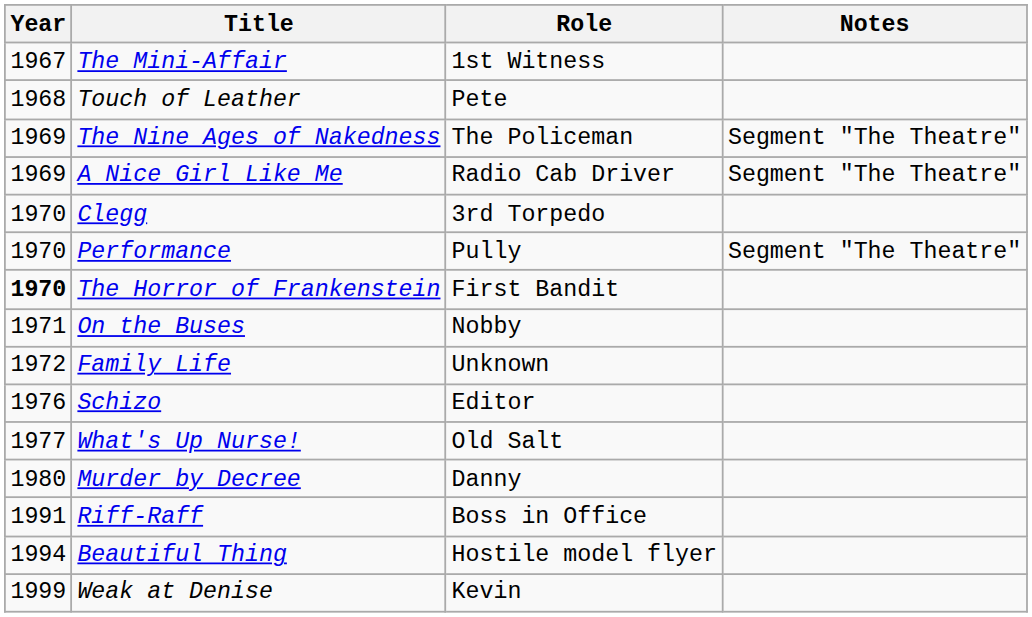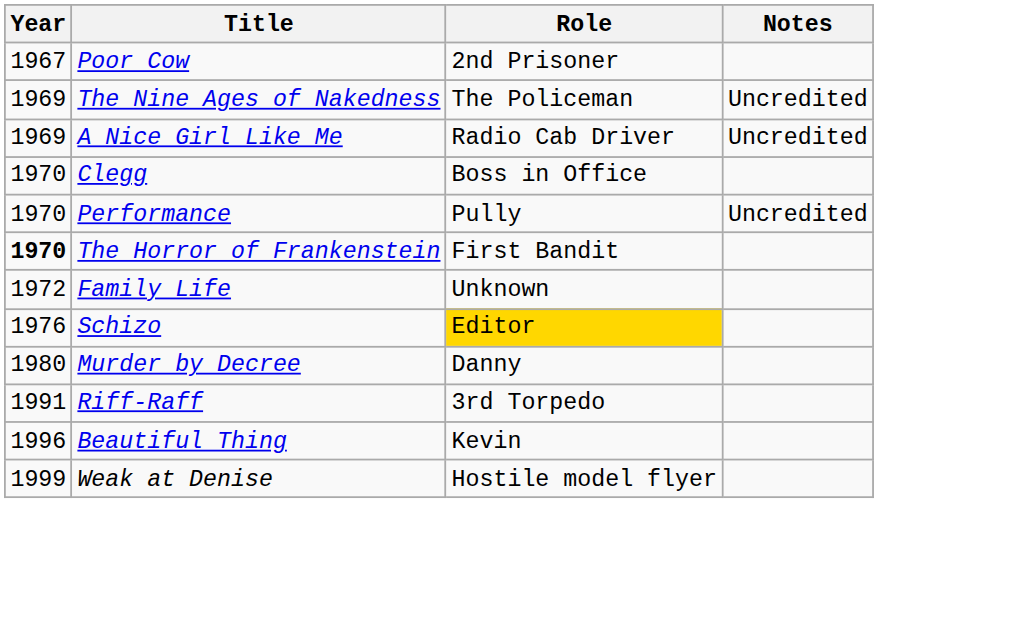 <table class="wikitable sortable">
 <tr>
 <th>Year</th>
 <th>Title</th>
 <th>Role</th>
 <th class="unsortable">Notes</th>
 </tr>
 <tr>
 <td>1967</td>
-<td><em><a href='#'>The Mini-Affair</a></em></td>
-<td>1st Witness</td>
-<td></td>
-</tr>
-<tr>
-<td>1968</td>
-<td><em>Touch of Leather</em></td>
-<td>Pete</td>
+<td><em><a href='#'>Poor Cow</a></em></td>
+<td>2nd Prisoner</td>
 <td></td>
 </tr>
 <tr>
 <td>1969</td>
 <td><em><a href='#'>The Nine Ages of Nakedness</a></em></td>
 <td>The Policeman</td>
-<td>Segment "The Theatre"</td>
+<td>Uncredited</td>
 </tr>
 <tr>
 <td>1969</td>
 <td><em><a href='#'>A Nice Girl Like Me</a></em></td>
 <td>Radio Cab Driver</td>
-<td>Segment "The Theatre"</td>
+<td>Uncredited</td>
 </tr>
 <tr>
 <td>1970</td>
 <td><em><a href='#'>Clegg</a></em></td>
-<td>3rd Torpedo</td>
+<td>Boss in Office</td>
 <td></td>
 </tr>
 <tr>
 <td>1970</td>
 <td><em><a href='#'>Performance</a></em></td>
 <td>Pully</td>
-<td>Segment "The Theatre"</td>
+<td>Uncredited</td>
 </tr>
 <tr>
 <td><strong>1970</strong></td>
 <td><em><a href='#'>The Horror of Frankenstein</a></em></td>
 <td>First Bandit</td>
-<td></td>
-</tr>
-<tr>
-<td>1971</td>
-<td><em><a href='#'>On the Buses</a></em></td>
-<td>Nobby</td>
 <td></td>
 </tr>
 <tr>
 <td>1972</td>
 <td><em><a href='#'>Family Life</a></em></td>
 <td>Unknown</td>
 <td></td>
 </tr>
 <tr>
 <td>1976</td>
 <td><em><a href='#'>Schizo</a></em></td>
-<td>Editor</td>
-<td></td>
-</tr>
-<tr>
-<td>1977</td>
-<td><em><a href='#'>What's Up Nurse!</a></em></td>
-<td>Old Salt</td>
+<td style="background: gold;">Editor</td>
 <td></td>
 </tr>
 <tr>
 <td>1980</td>
 <td><em><a href='#'>Murder by Decree</a></em></td>
 <td>Danny</td>
 <td></td>
 </tr>
 <tr>
 <td>1991</td>
 <td><em><a href='#'>Riff-Raff</a></em></td>
-<td>Boss in Office</td>
+<td>3rd Torpedo</td>
 <td></td>
 </tr>
 <tr>
-<td>1994</td>
+<td>1996</td>
 <td><em><a href='#'>Beautiful Thing</a></em></td>
-<td>Hostile model flyer</td>
+<td>Kevin</td>
 <td></td>
 </tr>
 <tr>
 <td>1999</td>
 <td><em>Weak at Denise</em></td>
-<td>Kevin</td>
+<td>Hostile model flyer</td>
 <td></td>
 </tr>
 </table>
